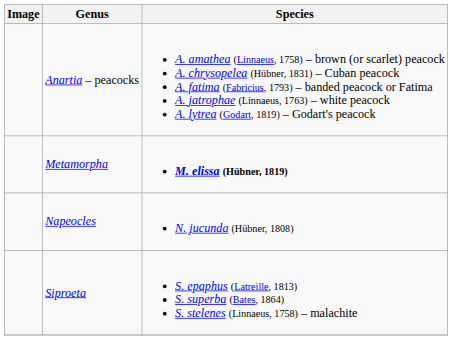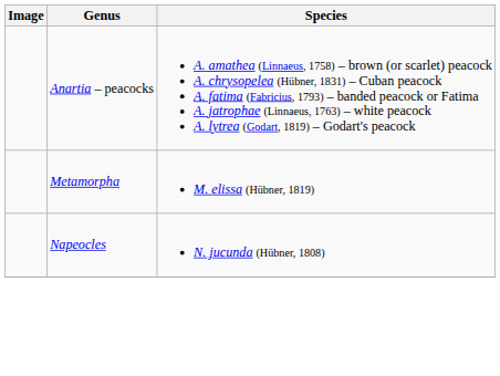 <table class="wikitable">
 <tr>
 <th>Image</th>
 <th>Genus</th>
 <th>Species</th>
 </tr>
 <tr>
 <td></td>
 <td><em><a href='#'>Anartia</a></em>  – peacocks</td>
 <td><br><ul><li><em><a href='#'>A. amathea</a></em> <small>(<a href='#'>Linnaeus</a>, 1758)</small> – brown (or scarlet) peacock</li><li><em><a href='#'>A. chrysopelea</a></em> <small>(Hübner, 1831)</small> – Cuban peacock</li><li><em><a href='#'>A. fatima</a></em> <small>(<a href='#'>Fabricius</a>, 1793)</small> – banded peacock or Fatima</li><li><em><a href='#'>A. jatrophae</a></em> <small>(Linnaeus, 1763)</small> – white peacock</li><li><em><a href='#'>A. lytrea</a></em> <small>(<a href='#'>Godart</a>, 1819)</small> – Godart's peacock</li></ul></td>
 </tr>
 <tr>
 <td></td>
 <td><em><a href='#'>Metamorpha</a></em> </td>
-<td><strong><br><ul><li><em><a href='#'>M. elissa</a></em> <small>(Hübner, 1819)</small></li></ul></strong></td>
+<td><br><ul><li><em><a href='#'>M. elissa</a></em> <small>(Hübner, 1819)</small></li></ul></td>
 </tr>
 <tr>
 <td></td>
 <td><em><a href='#'>Napeocles</a></em> </td>
 <td><br><ul><li><em><a href='#'>N. jucunda</a></em> <small>(Hübner, 1808)</small></li></ul></td>
 </tr>
 <tr>
-<td></td>
-<td><em><a href='#'>Siproeta</a></em> </td>
-<td><br><ul><li><em><a href='#'>S. epaphus</a></em> <small>(<a href='#'>Latreille</a>, 1813)</small></li><li><em><a href='#'>S. superba</a></em> <small>(<a href='#'>Bates</a>, 1864)</small></li><li><em><a href='#'>S. stelenes</a></em> <small>(Linnaeus, 1758)</small> – malachite</li></ul></td>
-</tr>
-<tr>
 </tr>
 </table>
